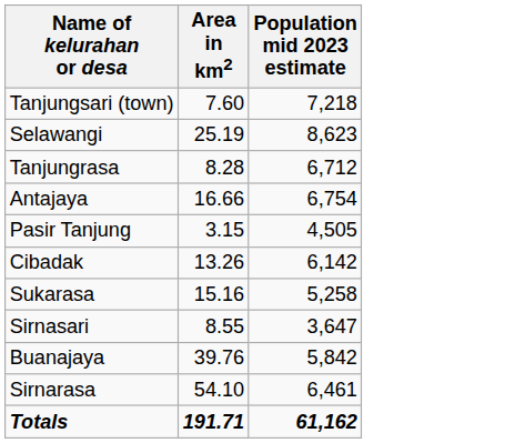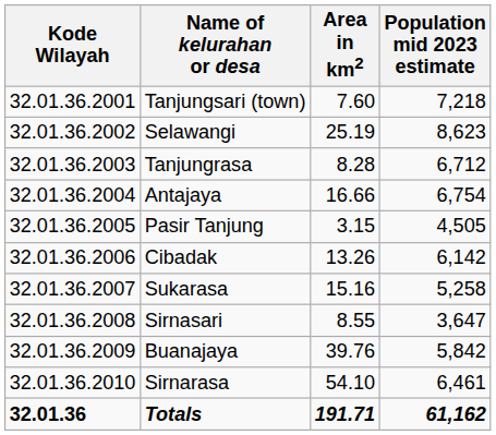 <table class="wikitable">
 <tr>
+<th>Kode <br>Wilayah</th>
 <th>Name of <br> <em>kelurahan</em><br> or <em>desa</em></th>
 <th>Area <br>in <br>km<sup>2</sup></th>
 <th>Population<br>mid 2023<br>estimate</th>
 </tr>
 <tr>
+<td>32.01.36.2001</td>
 <td>Tanjungsari (town)</td>
 <td align="right">7.60</td>
 <td align="right">7,218</td>
 </tr>
 <tr>
+<td>32.01.36.2002</td>
 <td>Selawangi</td>
 <td align="right">25.19</td>
 <td align="right">8,623</td>
 </tr>
 <tr>
+<td>32.01.36.2003</td>
 <td>Tanjungrasa</td>
 <td align="right">8.28</td>
 <td align="right">6,712</td>
 </tr>
 <tr>
+<td>32.01.36.2004</td>
 <td>Antajaya</td>
 <td align="right">16.66</td>
 <td align="right">6,754</td>
 </tr>
 <tr>
+<td>32.01.36.2005</td>
 <td>Pasir Tanjung</td>
 <td align="right">3.15</td>
 <td align="right">4,505</td>
 </tr>
 <tr>
+<td>32.01.36.2006</td>
 <td>Cibadak</td>
 <td align="right">13.26</td>
 <td align="right">6,142</td>
 </tr>
 <tr>
+<td>32.01.36.2007</td>
 <td>Sukarasa</td>
 <td align="right">15.16</td>
 <td align="right">5,258</td>
 </tr>
 <tr>
+<td>32.01.36.2008</td>
 <td>Sirnasari</td>
 <td align="right">8.55</td>
 <td align="right">3,647</td>
 </tr>
 <tr>
+<td>32.01.36.2009</td>
 <td>Buanajaya</td>
 <td align="right">39.76</td>
 <td align="right">5,842</td>
 </tr>
 <tr>
+<td>32.01.36.2010</td>
 <td>Sirnarasa</td>
 <td align="right">54.10</td>
 <td align="right">6,461</td>
 </tr>
 <tr>
+<td><strong>32.01.36</strong></td>
 <td><strong><em>Totals</em></strong></td>
 <td align="right"><strong><em>191.71</em></strong></td>
 <td align="right"><strong><em>61,162</em></strong></td>
 </tr>
 </table>
